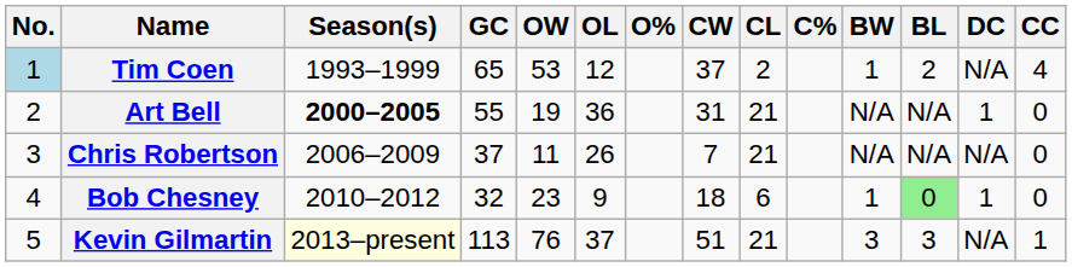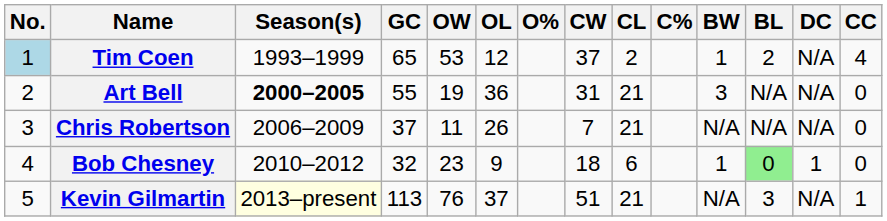 <table class="wikitable sortable plainrowheaders" style="text-align:center">
 <tr>
 <th scope="col" class="unsortable">No.</th>
 <th scope="col">Name</th>
 <th scope="col">Season(s)</th>
 <th scope="col">GC</th>
 <th scope="col">OW</th>
 <th scope="col">OL</th>
 <th scope="col">O%</th>
 <th scope="col">CW</th>
 <th scope="col">CL</th>
 <th scope="col">C%</th>
 <th scope="col">BW</th>
 <th scope="col">BL</th>
 <th scope="col">DC</th>
 <th scope="col">CC</th>
 </tr>
 <tr>
 <td style="background: lightblue;">1</td>
 <th scope="row"><a href='#'>Tim Coen</a></th>
 <td>1993–1999</td>
 <td>65</td>
 <td>53</td>
 <td>12</td>
 <td></td>
 <td>37</td>
 <td>2</td>
 <td></td>
 <td>1</td>
 <td>2</td>
 <td>N/A</td>
 <td>4</td>
 </tr>
 <tr>
 <td>2</td>
 <th scope="row"><a href='#'>Art Bell</a></th>
 <td><strong>2000–2005</strong></td>
 <td>55</td>
 <td>19</td>
 <td>36</td>
 <td></td>
 <td>31</td>
 <td>21</td>
 <td></td>
+<td>3</td>
 <td>N/A</td>
 <td>N/A</td>
-<td>1</td>
 <td>0</td>
 </tr>
 <tr>
 <td>3</td>
 <th scope="row"><a href='#'>Chris Robertson</a></th>
 <td>2006–2009</td>
 <td>37</td>
 <td>11</td>
 <td>26</td>
 <td></td>
 <td>7</td>
 <td>21</td>
 <td></td>
 <td>N/A</td>
 <td>N/A</td>
 <td>N/A</td>
 <td>0</td>
 </tr>
 <tr>
 <td>4</td>
 <th scope="row"><a href='#'>Bob Chesney</a></th>
 <td>2010–2012</td>
 <td>32</td>
 <td>23</td>
 <td>9</td>
 <td></td>
 <td>18</td>
 <td>6</td>
 <td></td>
 <td>1</td>
 <td style="background: lightgreen;">0</td>
 <td>1</td>
 <td>0</td>
 </tr>
 <tr>
 <td>5</td>
 <th scope="row"><a href='#'>Kevin Gilmartin</a></th>
 <td style="background: lightyellow;">2013–present</td>
 <td>113</td>
 <td>76</td>
 <td>37</td>
 <td></td>
 <td>51</td>
 <td>21</td>
 <td></td>
-<td>3</td>
+<td>N/A</td>
 <td>3</td>
 <td>N/A</td>
 <td>1</td>
 </tr>
 </table>
